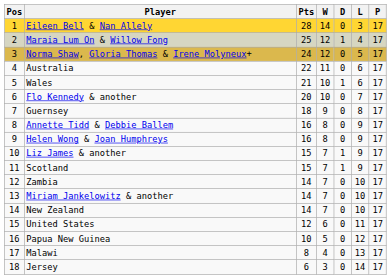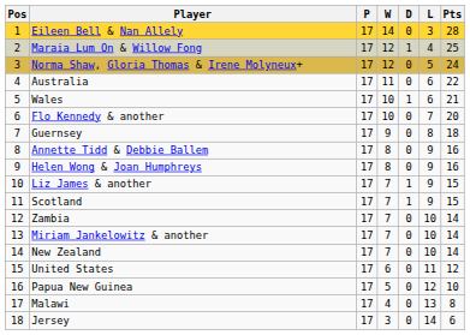 <table class="wikitable" style="font-size: 100%">
 <tr>
 <th width=20>Pos</th>
 <th width=400>Player</th>
-<th width=20>Pts</th>
+<th width=20>P</th>
 <th width=20>W</th>
 <th width=20>D</th>
 <th width=20>L</th>
-<th width=20>P</th>
+<th width=20>Pts</th>
 </tr>
 <tr align=center style="background: #FFD633;">
 <td>1</td>
 <td align="left"> <a href='#'>Eileen Bell</a> & <a href='#'>Nan Allely</a></td>
-<td>28</td>
+<td>17</td>
 <td>14</td>
 <td>0</td>
 <td>3</td>
-<td>17</td>
+<td>28</td>
 </tr>
 <tr align=center style="background: #D6D6C2;">
 <td>2</td>
 <td align="left"> <a href='#'>Maraia Lum On</a> & <a href='#'>Willow Fong</a></td>
-<td>25</td>
+<td>17</td>
 <td>12</td>
 <td>1</td>
 <td>4</td>
-<td>17</td>
+<td>25</td>
 </tr>
 <tr align=center style="background: #DBB84D;">
 <td>3</td>
 <td align="left"> <a href='#'>Norma Shaw</a>, <a href='#'>Gloria Thomas</a> & <a href='#'>Irene Molyneux</a>+</td>
-<td>24</td>
+<td>17</td>
 <td>12</td>
 <td>0</td>
 <td>5</td>
-<td>17</td>
+<td>24</td>
 </tr>
 <tr align=center>
 <td>4</td>
 <td align="left"> Australia</td>
-<td>22</td>
+<td>17</td>
 <td>11</td>
 <td>0</td>
 <td>6</td>
-<td>17</td>
+<td>22</td>
 </tr>
 <tr align=center>
 <td>5</td>
 <td align="left"> Wales</td>
-<td>21</td>
+<td>17</td>
 <td>10</td>
 <td>1</td>
 <td>6</td>
-<td>17</td>
+<td>21</td>
 </tr>
 <tr align=center>
 <td>6</td>
 <td align="left"> <a href='#'>Flo Kennedy</a> & another</td>
-<td>20</td>
+<td>17</td>
 <td>10</td>
 <td>0</td>
 <td>7</td>
-<td>17</td>
+<td>20</td>
 </tr>
 <tr align=center>
 <td>7</td>
 <td align="left"> Guernsey</td>
-<td>18</td>
+<td>17</td>
 <td>9</td>
 <td>0</td>
 <td>8</td>
-<td>17</td>
+<td>18</td>
 </tr>
 <tr align=center>
 <td>8</td>
 <td align="left"> <a href='#'>Annette Tidd</a> & <a href='#'>Debbie Ballem</a></td>
-<td>16</td>
+<td>17</td>
 <td>8</td>
 <td>0</td>
 <td>9</td>
-<td>17</td>
+<td>16</td>
 </tr>
 <tr align=center>
 <td>9</td>
 <td align="left"> <a href='#'>Helen Wong</a> & <a href='#'>Joan Humphreys</a></td>
-<td>16</td>
+<td>17</td>
 <td>8</td>
 <td>0</td>
 <td>9</td>
-<td>17</td>
+<td>16</td>
 </tr>
 <tr align=center>
 <td>10</td>
 <td align="left"> <a href='#'>Liz James</a> & another</td>
-<td>15</td>
+<td>17</td>
 <td>7</td>
 <td>1</td>
 <td>9</td>
-<td>17</td>
+<td>15</td>
 </tr>
 <tr align=center>
 <td>11</td>
 <td align="left"> Scotland</td>
-<td>15</td>
+<td>17</td>
 <td>7</td>
 <td>1</td>
 <td>9</td>
-<td>17</td>
+<td>15</td>
 </tr>
 <tr align=center>
 <td>12</td>
 <td align="left"> Zambia</td>
-<td>14</td>
+<td>17</td>
 <td>7</td>
 <td>0</td>
 <td>10</td>
-<td>17</td>
+<td>14</td>
 </tr>
 <tr align=center>
 <td>13</td>
 <td align="left"> <a href='#'>Miriam Jankelowitz</a> & another</td>
-<td>14</td>
+<td>17</td>
 <td>7</td>
 <td>0</td>
 <td>10</td>
-<td>17</td>
+<td>14</td>
 </tr>
 <tr align=center>
 <td>14</td>
 <td align="left"> New Zealand</td>
-<td>14</td>
+<td>17</td>
 <td>7</td>
 <td>0</td>
 <td>10</td>
-<td>17</td>
+<td>14</td>
 </tr>
 <tr align=center>
 <td>15</td>
 <td align="left"> United States</td>
-<td>12</td>
+<td>17</td>
 <td>6</td>
 <td>0</td>
 <td>11</td>
-<td>17</td>
+<td>12</td>
 </tr>
 <tr align=center>
 <td>16</td>
 <td align="left"> Papua New Guinea</td>
-<td>10</td>
+<td>17</td>
 <td>5</td>
 <td>0</td>
 <td>12</td>
-<td>17</td>
+<td>10</td>
 </tr>
 <tr align=center>
 <td>17</td>
 <td align="left"> Malawi</td>
-<td>8</td>
+<td>17</td>
 <td>4</td>
 <td>0</td>
 <td>13</td>
-<td>17</td>
+<td>8</td>
 </tr>
 <tr align=center>
 <td>18</td>
 <td align="left"> Jersey</td>
-<td>6</td>
+<td>17</td>
 <td>3</td>
 <td>0</td>
 <td>14</td>
-<td>17</td>
+<td>6</td>
 </tr>
 </table>
